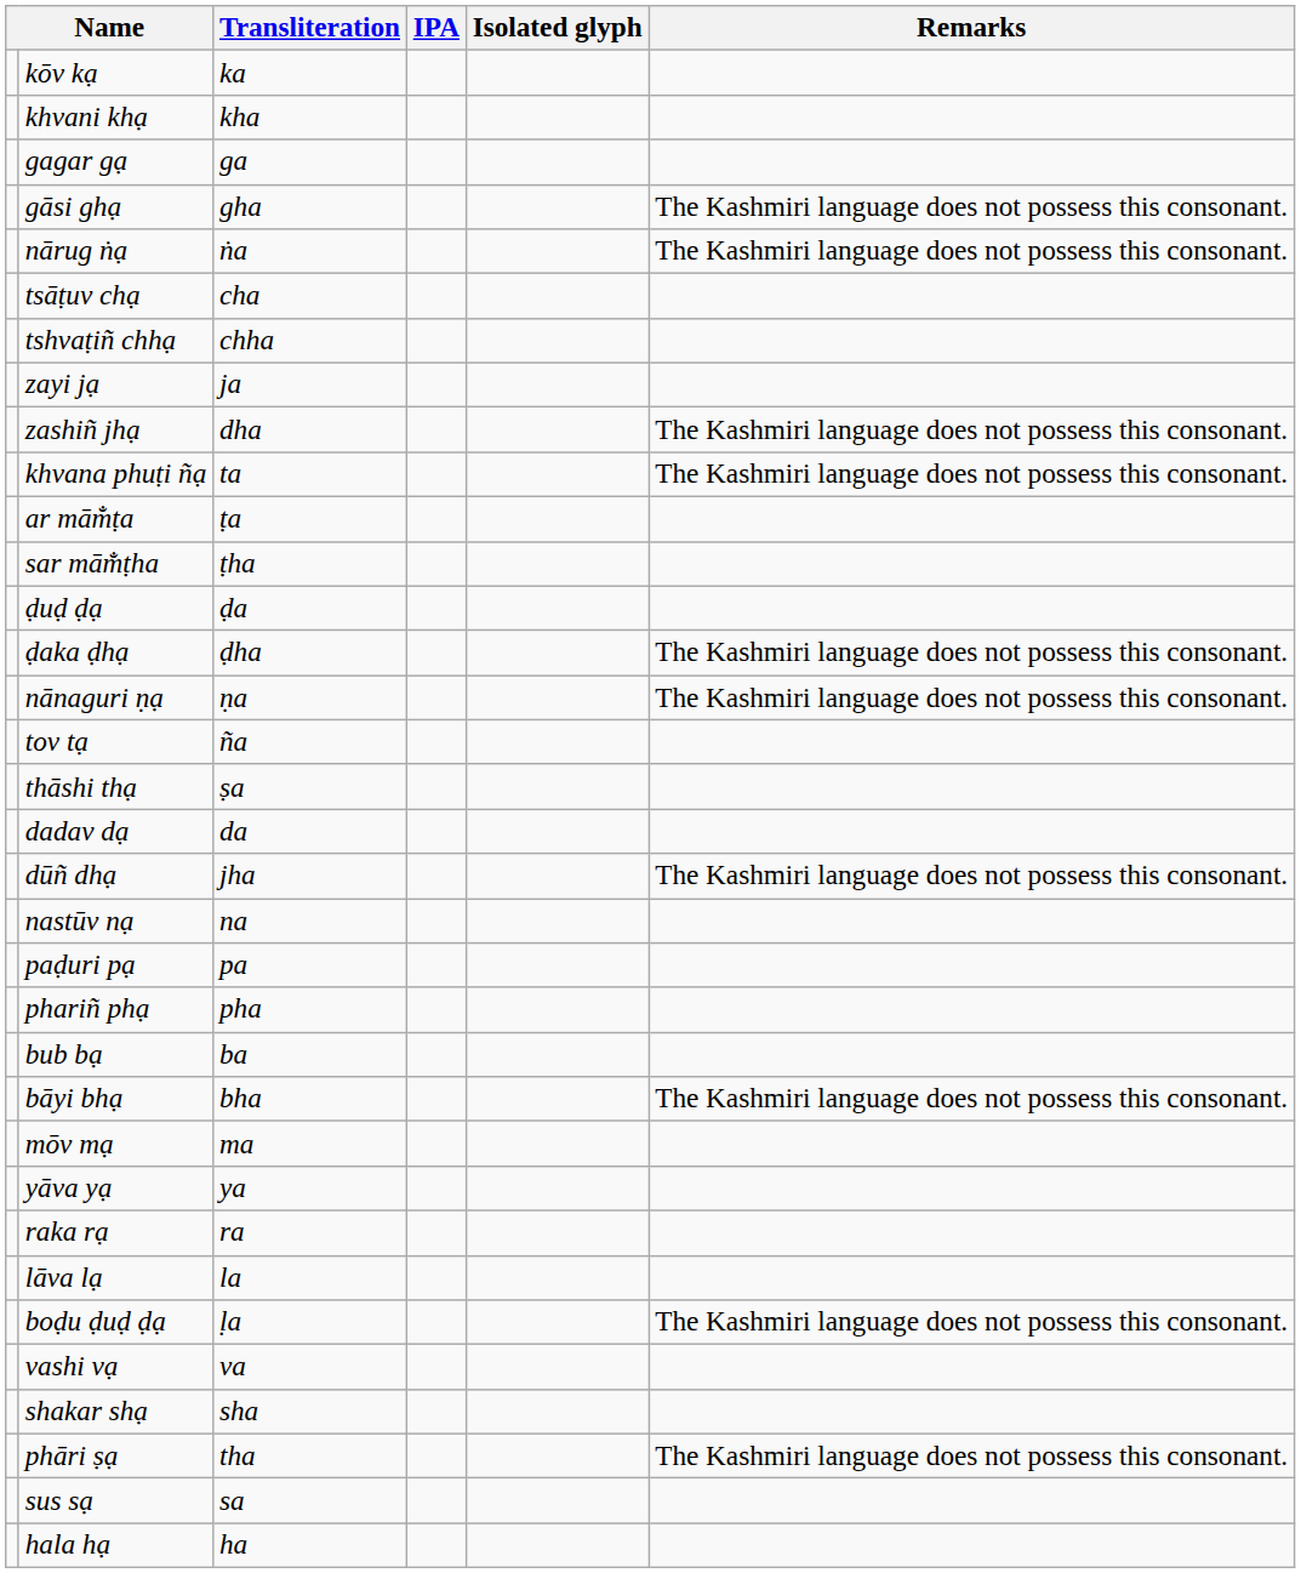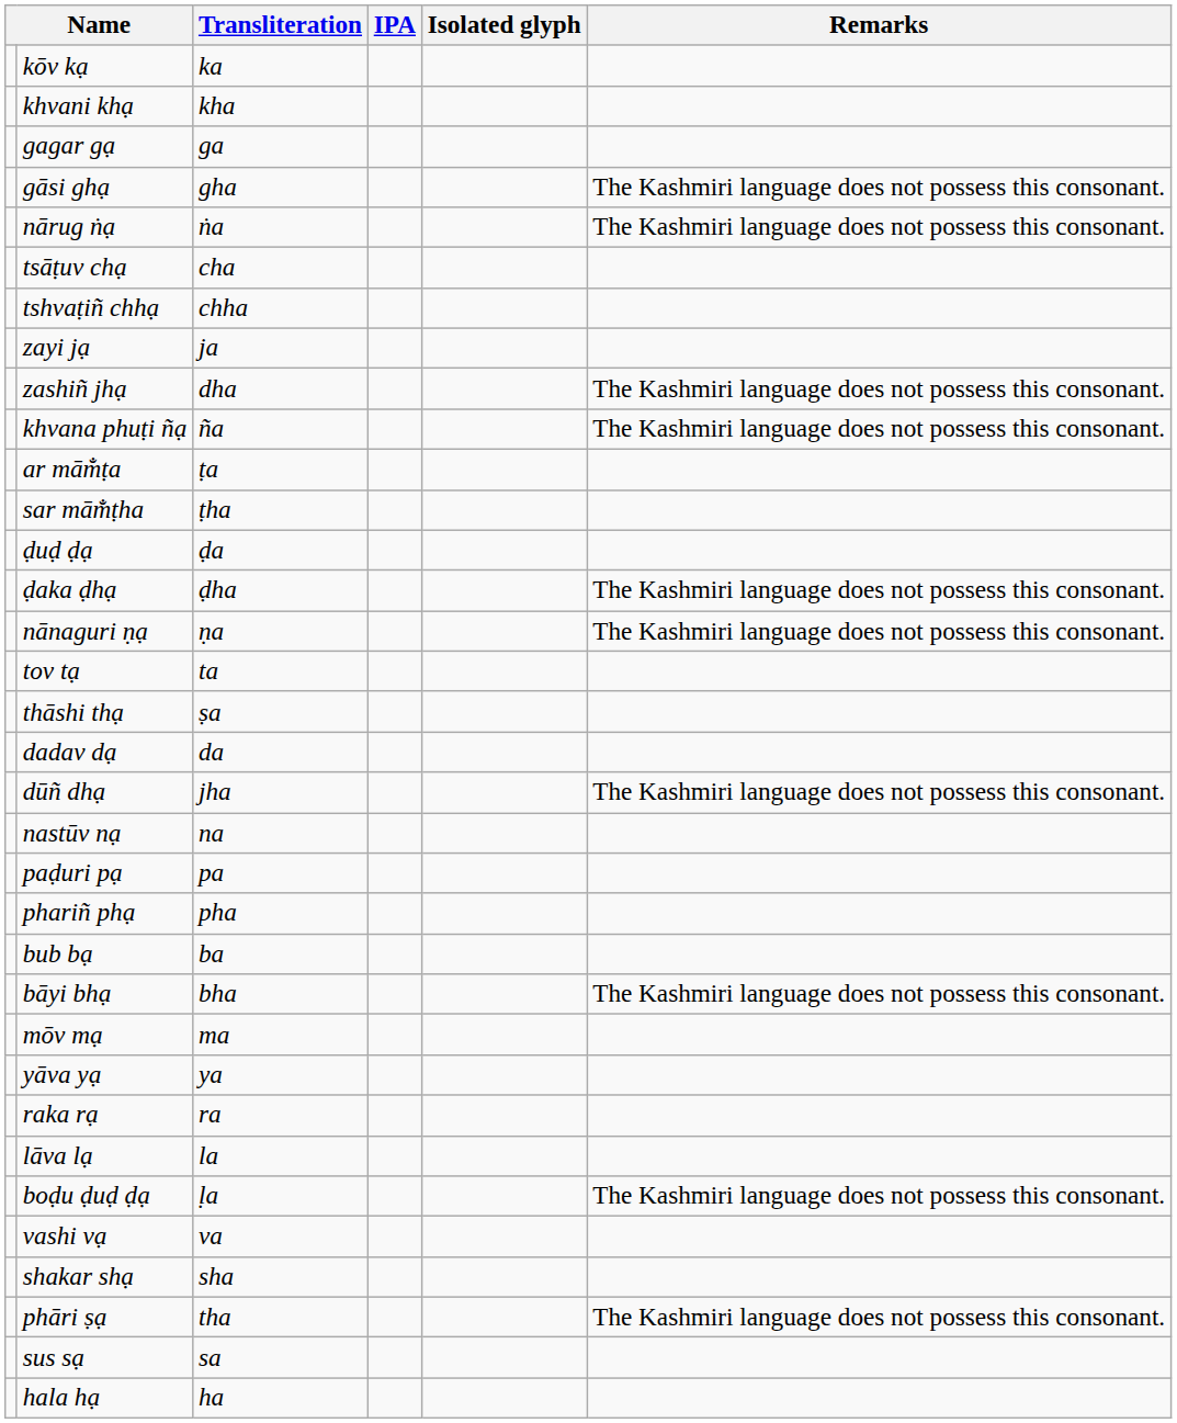 <table class="wikitable">
 <tr>
 <th colspan="2">Name</th>
 <th><a href='#'>Transliteration</a></th>
 <th><a href='#'>IPA</a></th>
 <th>Isolated glyph</th>
 <th>Remarks</th>
 </tr>
 <tr>
 <td></td>
 <td><em>kōv kạ</em></td>
 <td><em>ka</em></td>
 <td></td>
 <td></td>
 <td></td>
 </tr>
 <tr>
 <td></td>
 <td><em>khvani khạ</em></td>
 <td><em>kha</em></td>
 <td></td>
 <td></td>
 <td></td>
 </tr>
 <tr>
 <td></td>
 <td><em>gagar gạ</em></td>
 <td><em>ga</em></td>
 <td></td>
 <td></td>
 <td></td>
 </tr>
 <tr>
 <td></td>
 <td><em>gāsi ghạ</em></td>
 <td><em>gha</em></td>
 <td></td>
 <td></td>
 <td>The Kashmiri language does not possess this consonant.</td>
 </tr>
 <tr>
 <td></td>
 <td><em>nārug ṅạ</em></td>
 <td><em>ṅa</em></td>
 <td></td>
 <td></td>
 <td>The Kashmiri language does not possess this consonant.</td>
 </tr>
 <tr>
 <td></td>
 <td><em>tsāṭuv chạ</em></td>
 <td><em>cha</em></td>
 <td></td>
 <td></td>
 <td></td>
 </tr>
 <tr>
 <td></td>
 <td><em>tshvaṭiñ chhạ</em></td>
 <td><em>chha</em></td>
 <td></td>
 <td></td>
 <td></td>
 </tr>
 <tr>
 <td></td>
 <td><em>zayi jạ</em></td>
 <td><em>ja</em></td>
 <td></td>
 <td></td>
 <td></td>
 </tr>
 <tr>
 <td></td>
 <td><em>zashiñ jhạ</em></td>
 <td><em>dha</em></td>
 <td></td>
 <td></td>
 <td>The Kashmiri language does not possess this consonant.</td>
 </tr>
 <tr>
 <td></td>
 <td><em>khvana phuṭi ñạ</em></td>
-<td><em>ta</em></td>
+<td><em>ña</em></td>
 <td></td>
 <td></td>
 <td>The Kashmiri language does not possess this consonant.</td>
 </tr>
 <tr>
 <td></td>
 <td><em>ar mām̐ṭa</em></td>
 <td><em>ṭa</em></td>
 <td></td>
 <td></td>
 <td></td>
 </tr>
 <tr>
 <td></td>
 <td><em>sar mām̐ṭha</em></td>
 <td><em>ṭha</em></td>
 <td></td>
 <td></td>
 <td></td>
 </tr>
 <tr>
 <td></td>
 <td><em>ḍuḍ ḍạ</em></td>
 <td><em>ḍa</em></td>
 <td></td>
 <td></td>
 <td></td>
 </tr>
 <tr>
 <td></td>
 <td><em>ḍaka ḍhạ</em></td>
 <td><em>ḍha</em></td>
 <td></td>
 <td></td>
 <td>The Kashmiri language does not possess this consonant.</td>
 </tr>
 <tr>
 <td></td>
 <td><em>nānaguri ṇạ</em></td>
 <td><em>ṇa</em></td>
 <td></td>
 <td></td>
 <td>The Kashmiri language does not possess this consonant.</td>
 </tr>
 <tr>
 <td></td>
 <td><em>tov tạ</em></td>
-<td><em>ña</em></td>
+<td><em>ta</em></td>
 <td></td>
 <td></td>
 <td></td>
 </tr>
 <tr>
 <td></td>
 <td><em>thāshi thạ</em></td>
 <td><em>ṣa</em></td>
 <td></td>
 <td></td>
 <td></td>
 </tr>
 <tr>
 <td></td>
 <td><em>dadav dạ</em></td>
 <td><em>da</em></td>
 <td></td>
 <td></td>
 <td></td>
 </tr>
 <tr>
 <td></td>
 <td><em>dūñ dhạ</em></td>
 <td><em>jha</em></td>
 <td></td>
 <td></td>
 <td>The Kashmiri language does not possess this consonant.</td>
 </tr>
 <tr>
 <td></td>
 <td><em>nastūv nạ</em></td>
 <td><em>na</em></td>
 <td></td>
 <td></td>
 <td></td>
 </tr>
 <tr>
 <td></td>
 <td><em>paḍuri pạ</em></td>
 <td><em>pa</em></td>
 <td></td>
 <td></td>
 <td></td>
 </tr>
 <tr>
 <td></td>
 <td><em>phariñ phạ</em></td>
 <td><em>pha</em></td>
 <td></td>
 <td></td>
 <td></td>
 </tr>
 <tr>
 <td></td>
 <td><em>bub bạ</em></td>
 <td><em>ba</em></td>
 <td></td>
 <td></td>
 <td></td>
 </tr>
 <tr>
 <td></td>
 <td><em>bāyi bhạ</em></td>
 <td><em>bha</em></td>
 <td></td>
 <td></td>
 <td>The Kashmiri language does not possess this consonant.</td>
 </tr>
 <tr>
 <td></td>
 <td><em>mōv mạ</em></td>
 <td><em>ma</em></td>
 <td></td>
 <td></td>
 <td></td>
 </tr>
 <tr>
 <td></td>
 <td><em>yāva yạ</em></td>
 <td><em>ya</em></td>
 <td></td>
 <td></td>
 <td></td>
 </tr>
 <tr>
 <td></td>
 <td><em>raka rạ</em></td>
 <td><em>ra</em></td>
 <td></td>
 <td></td>
 <td></td>
 </tr>
 <tr>
 <td></td>
 <td><em>lāva lạ</em></td>
 <td><em>la</em></td>
 <td></td>
 <td></td>
 <td></td>
 </tr>
 <tr>
 <td></td>
 <td><em>boḍu ḍuḍ ḍạ</em></td>
 <td><em>ḷa</em></td>
 <td></td>
 <td></td>
 <td>The Kashmiri language does not possess this consonant.</td>
 </tr>
 <tr>
 <td></td>
 <td><em>vashi vạ</em></td>
 <td><em>va</em></td>
 <td></td>
 <td></td>
 <td></td>
 </tr>
 <tr>
 <td></td>
 <td><em>shakar shạ</em></td>
 <td><em>sha</em></td>
 <td></td>
 <td></td>
 <td></td>
 </tr>
 <tr>
 <td></td>
 <td><em>phāri ṣạ</em></td>
 <td><em>tha</em></td>
 <td></td>
 <td></td>
 <td>The Kashmiri language does not possess this consonant.</td>
 </tr>
 <tr>
 <td></td>
 <td><em>sus sạ</em></td>
 <td><em>sa</em></td>
 <td></td>
 <td></td>
 <td></td>
 </tr>
 <tr>
 <td></td>
 <td><em>hala hạ</em></td>
 <td><em>ha</em></td>
 <td></td>
 <td></td>
 <td></td>
 </tr>
 </table>
